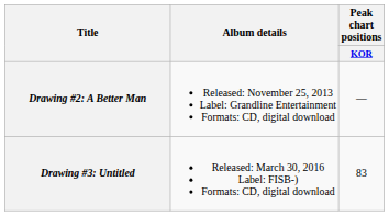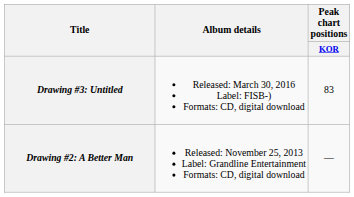 <table class="wikitable plainrowheaders" style="text-align:center;">
 <tr>
 <th rowspan="2" style="width:15em;">Title</th>
 <th rowspan="2">Album details</th>
 <th colspan="1">Peak chart positions</th>
 </tr>
 <tr>
 <th scope="col" style="width:2.5em;font-size:90%;"><a href='#'>KOR</a><br></th>
 </tr>
 <tr>
+<th scope="row"><em>Drawing #3: Untitled</em></th>
+<td><br><ul><li>Released: March 30, 2016</li><li>Label: FISB-)</li><li>Formats: CD, digital download</li></ul></td>
+<td>83</td>
+</tr>
+<tr>
 <th scope="row"><em>Drawing #2: A Better Man</em></th>
 <td><br><ul><li>Released: November 25, 2013</li><li>Label: Grandline Entertainment</li><li>Formats: CD, digital download</li></ul></td>
 <td>—</td>
 </tr>
-<tr>
-<th scope="row"><em>Drawing #3: Untitled</em></th>
-<td><br><ul><li>Released: March 30, 2016</li><li>Label: FISB-)</li><li>Formats: CD, digital download</li></ul></td>
-<td>83</td>
-</tr>
 </table>
